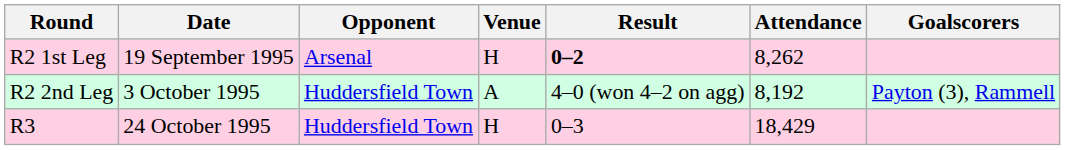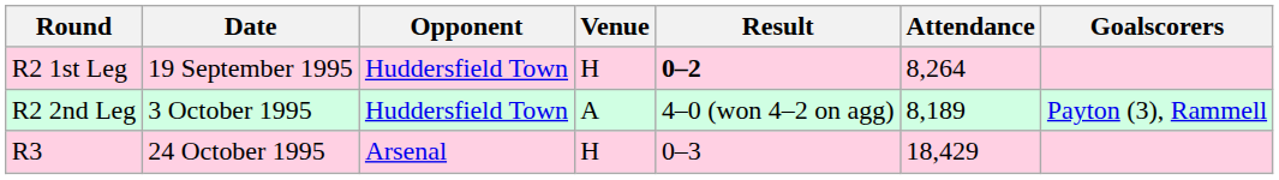 <table class="wikitable">
 <tr>
 <th>Round</th>
 <th>Date</th>
 <th>Opponent</th>
 <th>Venue</th>
 <th>Result</th>
 <th>Attendance</th>
 <th>Goalscorers</th>
 </tr>
 <tr style="background-color: #ffd0e3;">
 <td>R2 1st Leg</td>
 <td>19 September 1995</td>
-<td><a href='#'>Arsenal</a></td>
+<td><a href='#'>Huddersfield Town</a></td>
 <td>H</td>
 <td><strong>0–2</strong></td>
-<td>8,262</td>
+<td>8,264</td>
 <td></td>
 </tr>
 <tr style="background-color: #d0ffe3;">
 <td>R2 2nd Leg</td>
 <td>3 October 1995</td>
 <td><a href='#'>Huddersfield Town</a></td>
 <td>A</td>
 <td>4–0 (won 4–2 on agg)</td>
-<td>8,192</td>
+<td>8,189</td>
 <td><a href='#'>Payton</a> (3), <a href='#'>Rammell</a></td>
 </tr>
 <tr style="background-color: #ffd0e3;">
 <td>R3</td>
 <td>24 October 1995</td>
-<td><a href='#'>Huddersfield Town</a></td>
+<td><a href='#'>Arsenal</a></td>
 <td>H</td>
 <td>0–3</td>
 <td>18,429</td>
 <td></td>
 </tr>
 </table>
